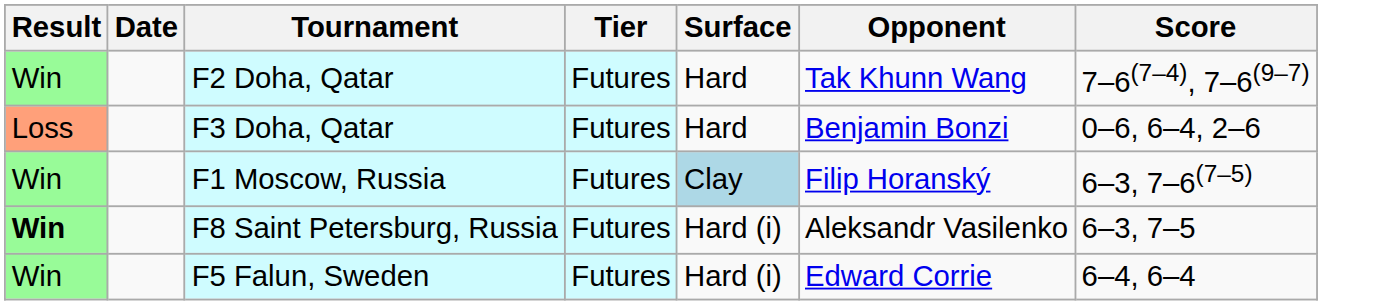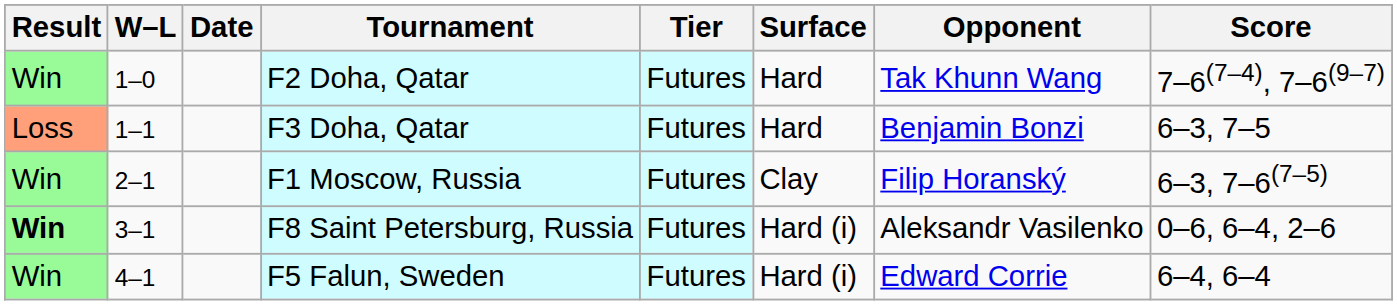 <table class="sortable wikitable">
 <tr>
 <th>Result</th>
+<th class="unsortable">W–L</th>
 <th>Date</th>
 <th>Tournament</th>
 <th>Tier</th>
 <th>Surface</th>
 <th>Opponent</th>
 <th class="unsortable">Score</th>
 </tr>
 <tr>
 <td bgcolor=98fb98>Win</td>
+<td><small>1–0</small></td>
 <td></td>
 <td style="background:#cffcff;">F2 Doha, Qatar</td>
 <td style="background:#cffcff;">Futures</td>
 <td>Hard</td>
 <td> <a href='#'>Tak Khunn Wang</a></td>
 <td>7–6<sup>(7–4)</sup>, 7–6<sup>(9–7)</sup></td>
 </tr>
 <tr>
 <td bgcolor=ffa07a>Loss</td>
+<td><small>1–1</small></td>
 <td></td>
 <td style="background:#cffcff;">F3 Doha, Qatar</td>
 <td style="background:#cffcff;">Futures</td>
 <td>Hard</td>
 <td> <a href='#'>Benjamin Bonzi</a></td>
-<td>0–6, 6–4, 2–6</td>
+<td>6–3, 7–5</td>
 </tr>
 <tr>
 <td bgcolor=98fb98>Win</td>
+<td><small>2–1</small></td>
 <td></td>
 <td style="background:#cffcff;">F1 Moscow, Russia</td>
 <td style="background:#cffcff;">Futures</td>
-<td style="background: lightblue;">Clay</td>
+<td>Clay</td>
 <td> <a href='#'>Filip Horanský</a></td>
 <td>6–3, 7–6<sup>(7–5)</sup></td>
 </tr>
 <tr>
 <td bgcolor=98fb98><strong>Win</strong></td>
+<td><small>3–1</small></td>
 <td></td>
 <td style="background:#cffcff;">F8 Saint Petersburg, Russia</td>
 <td style="background:#cffcff;">Futures</td>
 <td>Hard (i)</td>
 <td> Aleksandr Vasilenko</td>
-<td>6–3, 7–5</td>
+<td>0–6, 6–4, 2–6</td>
 </tr>
 <tr>
 <td bgcolor=98fb98>Win</td>
+<td><small>4–1</small></td>
 <td></td>
 <td style="background:#cffcff;">F5 Falun, Sweden</td>
 <td style="background:#cffcff;">Futures</td>
 <td>Hard (i)</td>
 <td> <a href='#'>Edward Corrie</a></td>
 <td>6–4, 6–4</td>
 </tr>
 </table>
